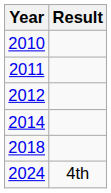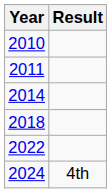 <table class="wikitable" style="text-align:center">
 <tr>
 <th>Year</th>
 <th>Result</th>
 </tr>
 <tr>
 <td><a href='#'>2010</a></td>
 <td></td>
 </tr>
 <tr>
 <td><a href='#'>2011</a></td>
 <td></td>
 </tr>
 <tr>
-<td><a href='#'>2012</a></td>
-<td></td>
-</tr>
-<tr>
 <td><a href='#'>2014</a></td>
 <td></td>
 </tr>
 <tr>
 <td><a href='#'>2018</a></td>
 <td></td>
 </tr>
 <tr>
+<td><a href='#'>2022</a></td>
+<td></td>
+</tr>
+<tr>
 <td><a href='#'>2024</a></td>
 <td>4th</td>
 </tr>
 </table>
